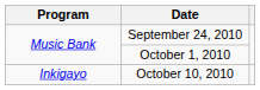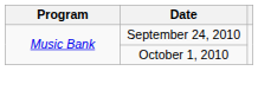 <table class="wikitable" style="text-align:center">
 <tr>
 <th width="140">Program</th>
 <th width="155">Date</th>
 <th class="unsortable"></th>
 </tr>
 <tr>
 <td rowspan="2"><a href='#'><em>Music Bank</em></a></td>
 <td>September 24, 2010</td>
 <td rowspan="2"></td>
 </tr>
 <tr>
 <td>October 1, 2010</td>
 </tr>
-<tr>
-<td><em><a href='#'>Inkigayo</a></em></td>
-<td>October 10, 2010</td>
-<td></td>
-</tr>
 </table>
